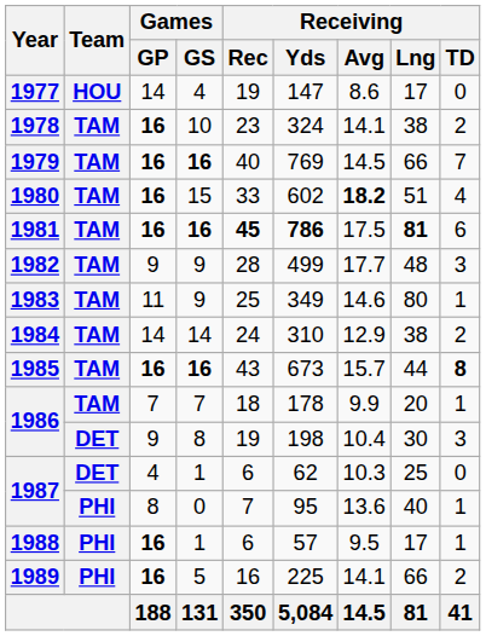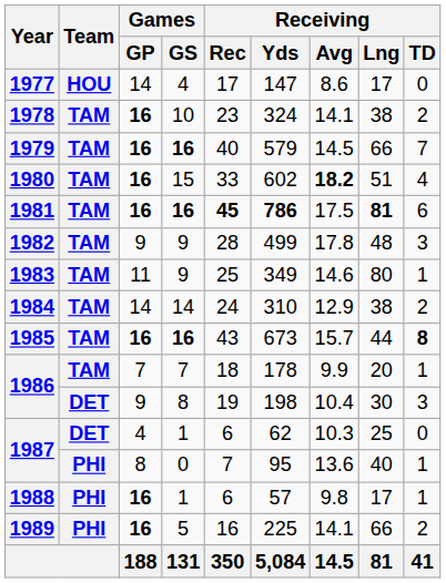 <table class="wikitable" style="text-align:center">
 <tr>
 <th rowspan="2">Year</th>
 <th rowspan="2">Team</th>
 <th colspan="2">Games</th>
 <th colspan="5">Receiving</th>
 </tr>
 <tr>
 <th>GP</th>
 <th>GS</th>
 <th>Rec</th>
 <th>Yds</th>
 <th>Avg</th>
 <th>Lng</th>
 <th>TD</th>
 </tr>
 <tr>
 <th><a href='#'>1977</a></th>
 <th><a href='#'>HOU</a></th>
 <td>14</td>
 <td>4</td>
-<td>19</td>
+<td>17</td>
 <td>147</td>
 <td>8.6</td>
 <td>17</td>
 <td>0</td>
 </tr>
 <tr>
 <th><a href='#'>1978</a></th>
 <th><a href='#'>TAM</a></th>
 <td><strong>16</strong></td>
 <td>10</td>
 <td>23</td>
 <td>324</td>
 <td>14.1</td>
 <td>38</td>
 <td>2</td>
 </tr>
 <tr>
 <th><a href='#'>1979</a></th>
 <th><a href='#'>TAM</a></th>
 <td><strong>16</strong></td>
 <td><strong>16</strong></td>
 <td>40</td>
-<td>769</td>
+<td>579</td>
 <td>14.5</td>
 <td>66</td>
 <td>7</td>
 </tr>
 <tr>
 <th><a href='#'>1980</a></th>
 <th><a href='#'>TAM</a></th>
 <td><strong>16</strong></td>
 <td>15</td>
 <td>33</td>
 <td>602</td>
 <td><strong>18.2</strong></td>
 <td>51</td>
 <td>4</td>
 </tr>
 <tr>
 <th><a href='#'>1981</a></th>
 <th><a href='#'>TAM</a></th>
 <td><strong>16</strong></td>
 <td><strong>16</strong></td>
 <td><strong>45</strong></td>
 <td><strong>786</strong></td>
 <td>17.5</td>
 <td><strong>81</strong></td>
 <td>6</td>
 </tr>
 <tr>
 <th><a href='#'>1982</a></th>
 <th><a href='#'>TAM</a></th>
 <td>9</td>
 <td>9</td>
 <td>28</td>
 <td>499</td>
-<td>17.7</td>
+<td>17.8</td>
 <td>48</td>
 <td>3</td>
 </tr>
 <tr>
 <th><a href='#'>1983</a></th>
 <th><a href='#'>TAM</a></th>
 <td>11</td>
 <td>9</td>
 <td>25</td>
 <td>349</td>
 <td>14.6</td>
 <td>80</td>
 <td>1</td>
 </tr>
 <tr>
 <th><a href='#'>1984</a></th>
 <th><a href='#'>TAM</a></th>
 <td>14</td>
 <td>14</td>
 <td>24</td>
 <td>310</td>
 <td>12.9</td>
 <td>38</td>
 <td>2</td>
 </tr>
 <tr>
 <th><a href='#'>1985</a></th>
 <th><a href='#'>TAM</a></th>
 <td><strong>16</strong></td>
 <td><strong>16</strong></td>
 <td>43</td>
 <td>673</td>
 <td>15.7</td>
 <td>44</td>
 <td><strong>8</strong></td>
 </tr>
 <tr>
 <th rowspan="2"><a href='#'>1986</a></th>
 <th><a href='#'>TAM</a></th>
 <td>7</td>
 <td>7</td>
 <td>18</td>
 <td>178</td>
 <td>9.9</td>
 <td>20</td>
 <td>1</td>
 </tr>
 <tr>
 <th><a href='#'>DET</a></th>
 <td>9</td>
 <td>8</td>
 <td>19</td>
 <td>198</td>
 <td>10.4</td>
 <td>30</td>
 <td>3</td>
 </tr>
 <tr>
 <th rowspan="2"><a href='#'>1987</a></th>
 <th><a href='#'>DET</a></th>
 <td>4</td>
 <td>1</td>
 <td>6</td>
 <td>62</td>
 <td>10.3</td>
 <td>25</td>
 <td>0</td>
 </tr>
 <tr>
 <th><a href='#'>PHI</a></th>
 <td>8</td>
 <td>0</td>
 <td>7</td>
 <td>95</td>
 <td>13.6</td>
 <td>40</td>
 <td>1</td>
 </tr>
 <tr>
 <th><a href='#'>1988</a></th>
 <th><a href='#'>PHI</a></th>
 <td><strong>16</strong></td>
 <td>1</td>
 <td>6</td>
 <td>57</td>
-<td>9.5</td>
+<td>9.8</td>
 <td>17</td>
 <td>1</td>
 </tr>
 <tr>
 <th><a href='#'>1989</a></th>
 <th><a href='#'>PHI</a></th>
 <td><strong>16</strong></td>
 <td>5</td>
 <td>16</td>
 <td>225</td>
 <td>14.1</td>
 <td>66</td>
 <td>2</td>
 </tr>
 <tr>
 <th colspan="2"></th>
 <th>188</th>
 <th>131</th>
 <th>350</th>
 <th>5,084</th>
 <th>14.5</th>
 <th>81</th>
 <th>41</th>
 </tr>
 </table>
